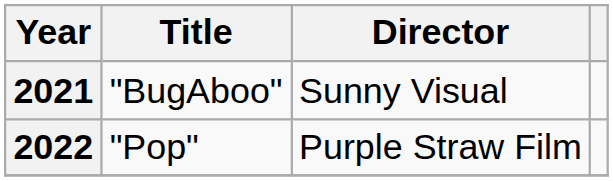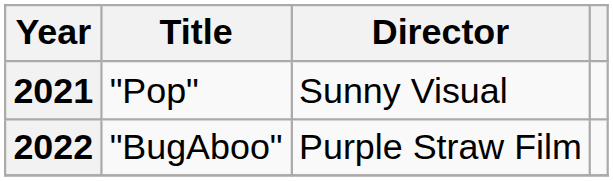 <table class="wikitable plainrowheaders">
 <tr>
 <th scope="col">Year</th>
 <th scope="col">Title</th>
 <th scope="col">Director</th>
 <th scope="col"></th>
 </tr>
 <tr>
 <th scope="row">2021</th>
-<td>"BugAboo"</td>
+<td>"Pop"</td>
 <td>Sunny Visual</td>
 <td style="text-align:center"></td>
 </tr>
 <tr>
 <th scope="row">2022</th>
-<td>"Pop"</td>
+<td>"BugAboo"</td>
 <td>Purple Straw Film</td>
 <td style="text-align:center"></td>
 </tr>
 <tr>
 </tr>
 </table>
